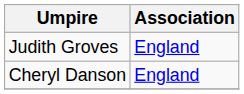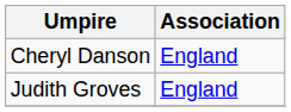 <table class="wikitable collapsible">
 <tr>
 <th>Umpire</th>
 <th>Association</th>
 </tr>
 <tr>
-<td>Judith Groves</td>
+<td>Cheryl Danson</td>
 <td><a href='#'>England</a></td>
 </tr>
 <tr>
-<td>Cheryl Danson</td>
+<td>Judith Groves</td>
 <td><a href='#'>England</a></td>
 </tr>
 <tr>
 </tr>
 </table>
